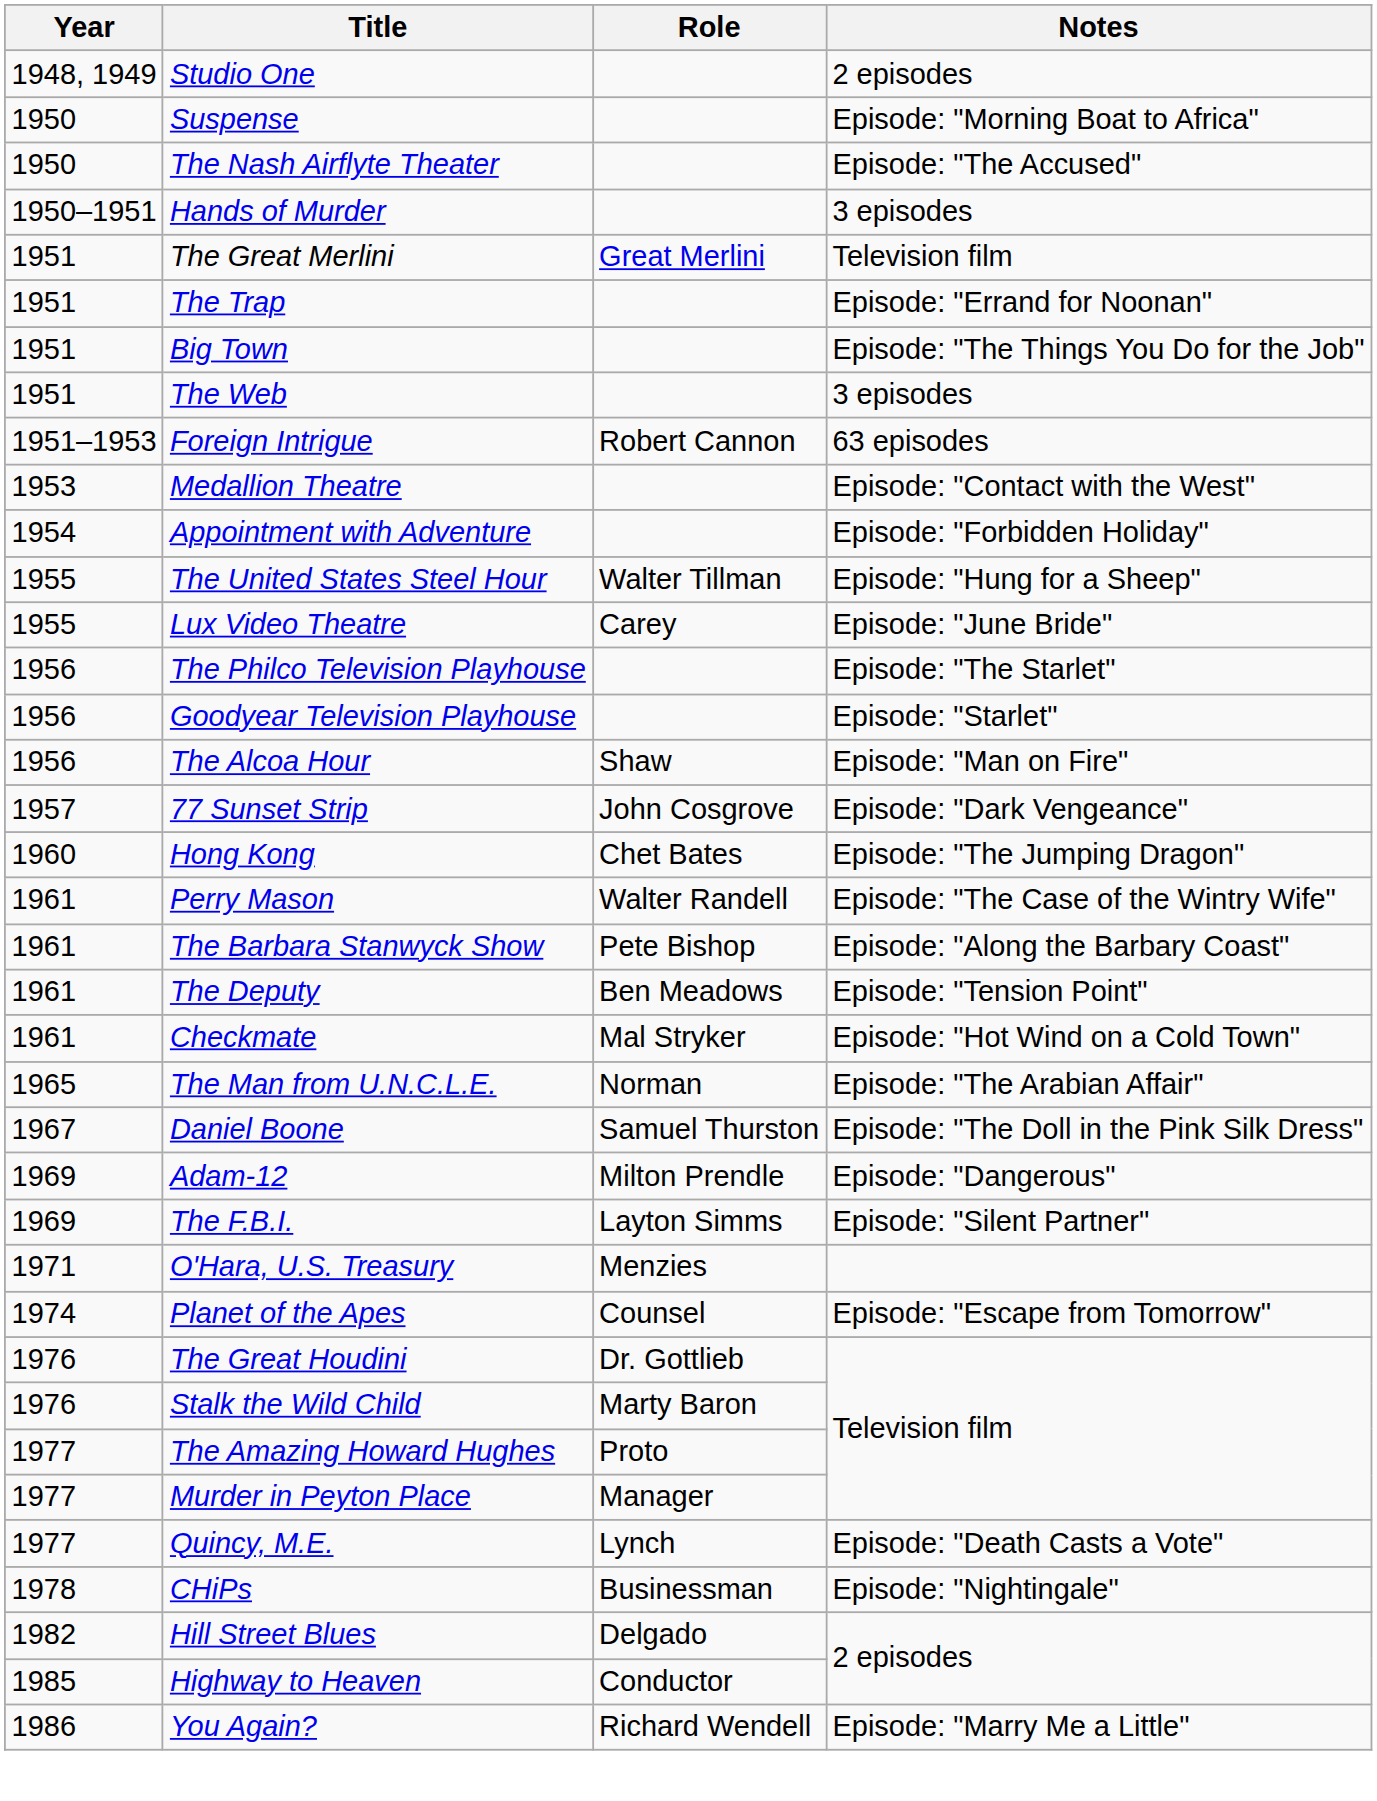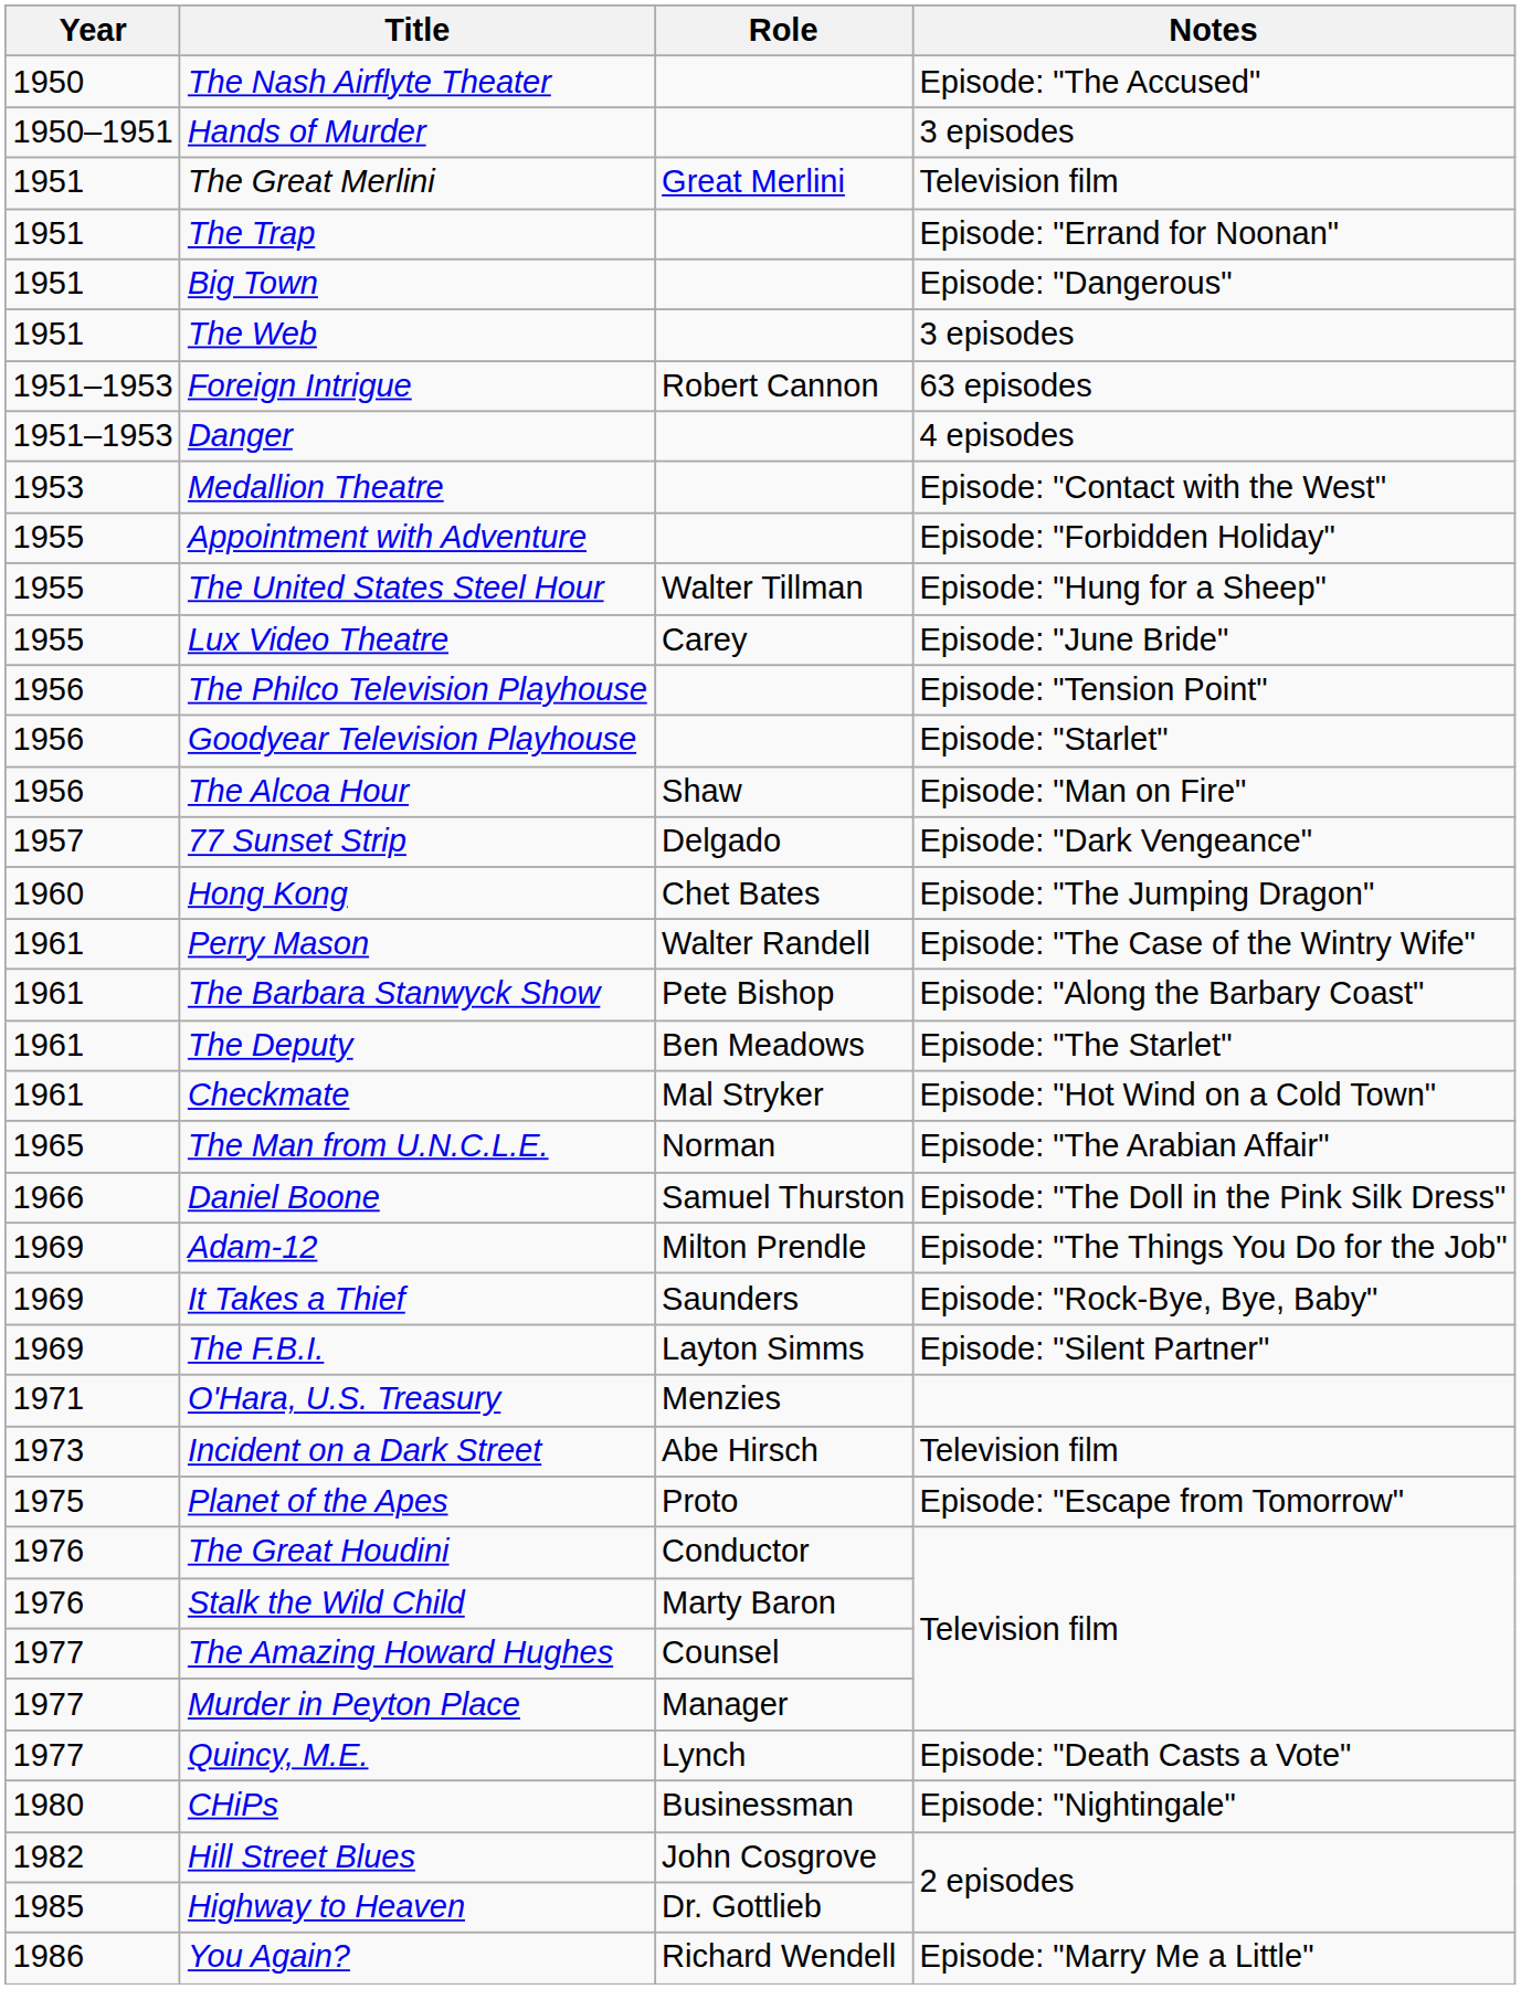 <table class="wikitable sortable">
 <tr>
 <th>Year</th>
 <th>Title</th>
 <th>Role</th>
 <th>Notes</th>
-</tr>
-<tr>
-<td>1948, 1949</td>
-<td><a href='#'><em>Studio One</em></a></td>
-<td></td>
-<td>2 episodes</td>
-</tr>
-<tr>
-<td>1950</td>
-<td><a href='#'><em>Suspense</em></a></td>
-<td></td>
-<td>Episode: "Morning Boat to Africa"</td>
 </tr>
 <tr>
 <td>1950</td>
 <td><em><a href='#'>The Nash Airflyte Theater</a></em></td>
 <td></td>
 <td>Episode: "The Accused"</td>
 </tr>
 <tr>
 <td>1950–1951</td>
 <td><em><a href='#'>Hands of Murder</a></em></td>
 <td></td>
 <td>3 episodes</td>
 </tr>
 <tr>
 <td>1951</td>
 <td><em>The Great Merlini</em></td>
 <td><a href='#'>Great Merlini</a></td>
 <td>Television film</td>
 </tr>
 <tr>
 <td>1951</td>
 <td><a href='#'><em>The Trap</em></a></td>
 <td></td>
 <td>Episode: "Errand for Noonan"</td>
 </tr>
 <tr>
 <td>1951</td>
 <td><em><a href='#'>Big Town</a></em></td>
 <td></td>
-<td>Episode: "The Things You Do for the Job"</td>
+<td>Episode: "Dangerous"</td>
 </tr>
 <tr>
 <td>1951</td>
 <td><a href='#'><em>The Web</em></a></td>
 <td></td>
 <td>3 episodes</td>
 </tr>
 <tr>
 <td>1951–1953</td>
 <td><em><a href='#'>Foreign Intrigue</a></em></td>
 <td>Robert Cannon</td>
 <td>63 episodes</td>
 </tr>
 <tr>
+<td>1951–1953</td>
+<td><a href='#'><em>Danger</em></a></td>
+<td></td>
+<td>4 episodes</td>
+</tr>
+<tr>
 <td>1953</td>
 <td><em><a href='#'>Medallion Theatre</a></em></td>
 <td></td>
 <td>Episode: "Contact with the West"</td>
 </tr>
 <tr>
-<td>1954</td>
+<td>1955</td>
 <td><em><a href='#'>Appointment with Adventure</a></em></td>
 <td></td>
 <td>Episode: "Forbidden Holiday"</td>
 </tr>
 <tr>
 <td>1955</td>
 <td><em><a href='#'>The United States Steel Hour</a></em></td>
 <td>Walter Tillman</td>
 <td>Episode: "Hung for a Sheep"</td>
 </tr>
 <tr>
 <td>1955</td>
 <td><em><a href='#'>Lux Video Theatre</a></em></td>
 <td>Carey</td>
 <td>Episode: "June Bride"</td>
 </tr>
 <tr>
 <td>1956</td>
 <td><em><a href='#'>The Philco Television Playhouse</a></em></td>
 <td></td>
-<td>Episode: "The Starlet"</td>
+<td>Episode: "Tension Point"</td>
 </tr>
 <tr>
 <td>1956</td>
 <td><em><a href='#'>Goodyear Television Playhouse</a></em></td>
 <td></td>
 <td>Episode: "Starlet"</td>
 </tr>
 <tr>
 <td>1956</td>
 <td><em><a href='#'>The Alcoa Hour</a></em></td>
 <td>Shaw</td>
 <td>Episode: "Man on Fire"</td>
 </tr>
 <tr>
 <td>1957</td>
 <td><em><a href='#'>77 Sunset Strip</a></em></td>
-<td>John Cosgrove</td>
+<td>Delgado</td>
 <td>Episode: "Dark Vengeance"</td>
 </tr>
 <tr>
 <td>1960</td>
 <td><a href='#'><em>Hong Kong</em></a></td>
 <td>Chet Bates</td>
 <td>Episode: "The Jumping Dragon"</td>
 </tr>
 <tr>
 <td>1961</td>
 <td><a href='#'><em>Perry Mason</em></a></td>
 <td>Walter Randell</td>
 <td>Episode: "The Case of the Wintry Wife"</td>
 </tr>
 <tr>
 <td>1961</td>
 <td><em><a href='#'>The Barbara Stanwyck Show</a></em></td>
 <td>Pete Bishop</td>
 <td>Episode: "Along the Barbary Coast"</td>
 </tr>
 <tr>
 <td>1961</td>
 <td><a href='#'><em>The Deputy</em></a></td>
 <td>Ben Meadows</td>
-<td>Episode: "Tension Point"</td>
+<td>Episode: "The Starlet"</td>
 </tr>
 <tr>
 <td>1961</td>
 <td><a href='#'><em>Checkmate</em></a></td>
 <td>Mal Stryker</td>
 <td>Episode: "Hot Wind on a Cold Town"</td>
 </tr>
 <tr>
 <td>1965</td>
 <td><em><a href='#'>The Man from U.N.C.L.E.</a></em></td>
 <td>Norman</td>
 <td>Episode: "The Arabian Affair"</td>
 </tr>
 <tr>
-<td>1967</td>
+<td>1966</td>
 <td><a href='#'><em>Daniel Boone</em></a></td>
 <td>Samuel Thurston</td>
 <td>Episode: "The Doll in the Pink Silk Dress"</td>
 </tr>
 <tr>
 <td>1969</td>
 <td><em><a href='#'>Adam-12</a></em></td>
 <td>Milton Prendle</td>
-<td>Episode: "Dangerous"</td>
+<td>Episode: "The Things You Do for the Job"</td>
+</tr>
+<tr>
+<td>1969</td>
+<td><a href='#'><em>It Takes a Thief</em></a></td>
+<td>Saunders</td>
+<td>Episode: "Rock-Bye, Bye, Baby"</td>
 </tr>
 <tr>
 <td>1969</td>
 <td><a href='#'><em>The F.B.I.</em></a></td>
 <td>Layton Simms</td>
 <td>Episode: "Silent Partner"</td>
 </tr>
 <tr>
 <td>1971</td>
 <td><em><a href='#'>O'Hara, U.S. Treasury</a></em></td>
 <td>Menzies</td>
 <td></td>
 </tr>
 <tr>
-<td>1974</td>
+<td>1973</td>
+<td><em><a href='#'>Incident on a Dark Street</a></em></td>
+<td>Abe Hirsch</td>
+<td>Television film</td>
+</tr>
+<tr>
+<td>1975</td>
 <td><a href='#'><em>Planet of the Apes</em></a></td>
-<td>Counsel</td>
+<td>Proto</td>
 <td>Episode: "Escape from Tomorrow"</td>
 </tr>
 <tr>
 <td>1976</td>
 <td><a href='#'><em>The Great Houdini</em></a></td>
-<td>Dr. Gottlieb</td>
+<td>Conductor</td>
 <td rowspan="4">Television film</td>
 </tr>
 <tr>
 <td>1976</td>
 <td><em><a href='#'>Stalk the Wild Child</a></em></td>
 <td>Marty Baron</td>
 </tr>
 <tr>
 <td>1977</td>
 <td><em><a href='#'>The Amazing Howard Hughes</a></em></td>
-<td>Proto</td>
+<td>Counsel</td>
 </tr>
 <tr>
 <td>1977</td>
 <td><em><a href='#'>Murder in Peyton Place</a></em></td>
 <td>Manager</td>
 </tr>
 <tr>
 <td>1977</td>
 <td><em><a href='#'>Quincy, M.E.</a></em></td>
 <td>Lynch</td>
 <td>Episode: "Death Casts a Vote"</td>
 </tr>
 <tr>
-<td>1978</td>
+<td>1980</td>
 <td><em><a href='#'>CHiPs</a></em></td>
 <td>Businessman</td>
 <td>Episode: "Nightingale"</td>
 </tr>
 <tr>
 <td>1982</td>
 <td><em><a href='#'>Hill Street Blues</a></em></td>
-<td>Delgado</td>
+<td>John Cosgrove</td>
 <td rowspan="2">2 episodes</td>
 </tr>
 <tr>
 <td>1985</td>
 <td><em><a href='#'>Highway to Heaven</a></em></td>
-<td>Conductor</td>
+<td>Dr. Gottlieb</td>
 </tr>
 <tr>
 <td>1986</td>
 <td><em><a href='#'>You Again?</a></em></td>
 <td>Richard Wendell</td>
 <td>Episode: "Marry Me a Little"</td>
 </tr>
 </table>
